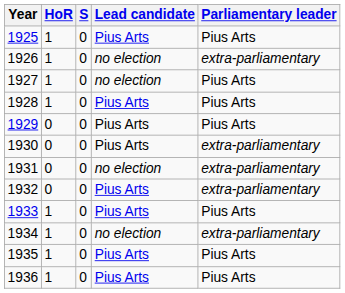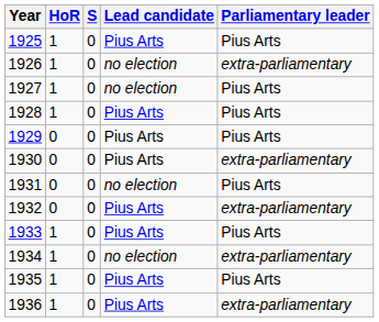 <table class="wikitable sortable">
 <tr>
 <th>Year</th>
 <th><a href='#'>HoR</a></th>
 <th><a href='#'>S</a></th>
 <th><a href='#'>Lead candidate</a></th>
 <th><a href='#'>Parliamentary leader</a></th>
 </tr>
 <tr>
 <td><a href='#'>1925</a></td>
 <td>1</td>
 <td>0</td>
 <td><a href='#'>Pius Arts</a></td>
 <td>Pius Arts</td>
 </tr>
 <tr>
 <td>1926</td>
 <td>1</td>
 <td>0</td>
 <td><em>no election</em></td>
 <td><em>extra-parliamentary</em></td>
 </tr>
 <tr>
 <td>1927</td>
 <td>1</td>
 <td>0</td>
 <td><em>no election</em></td>
 <td>Pius Arts</td>
 </tr>
 <tr>
 <td>1928</td>
 <td>1</td>
 <td>0</td>
 <td><a href='#'>Pius Arts</a></td>
 <td>Pius Arts</td>
 </tr>
 <tr>
 <td><a href='#'>1929</a></td>
 <td>0</td>
 <td>0</td>
 <td>Pius Arts</td>
 <td>Pius Arts</td>
 </tr>
 <tr>
 <td>1930</td>
 <td>0</td>
 <td>0</td>
 <td>Pius Arts</td>
 <td><em>extra-parliamentary</em></td>
 </tr>
 <tr>
 <td>1931</td>
 <td>0</td>
 <td>0</td>
 <td><em>no election</em></td>
-<td><em>extra-parliamentary</em></td>
+<td>Pius Arts</td>
 </tr>
 <tr>
 <td>1932</td>
 <td>0</td>
 <td>0</td>
 <td><a href='#'>Pius Arts</a></td>
 <td><em>extra-parliamentary</em></td>
 </tr>
 <tr>
 <td><a href='#'>1933</a></td>
 <td>1</td>
 <td>0</td>
 <td><a href='#'>Pius Arts</a></td>
 <td>Pius Arts</td>
 </tr>
 <tr>
 <td>1934</td>
 <td>1</td>
 <td>0</td>
 <td><em>no election</em></td>
 <td><em>extra-parliamentary</em></td>
 </tr>
 <tr>
 <td>1935</td>
 <td>1</td>
 <td>0</td>
 <td><a href='#'>Pius Arts</a></td>
 <td>Pius Arts</td>
 </tr>
 <tr>
 <td>1936</td>
 <td>1</td>
 <td>0</td>
 <td><a href='#'>Pius Arts</a></td>
-<td>Pius Arts</td>
+<td><em>extra-parliamentary</em></td>
 </tr>
 </table>
